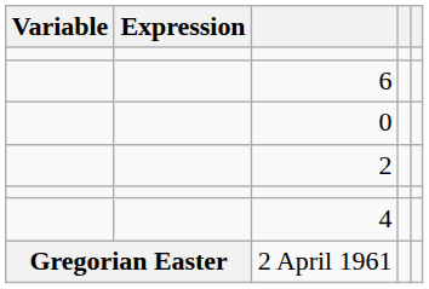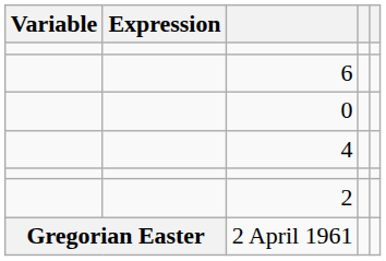 <table class="wikitable" style="text-align: right;">
 <tr>
 <th>Variable</th>
 <th>Expression</th>
 <th></th>
 <th></th>
 <th></th>
 </tr>
 <tr>
 <td></td>
 <td></td>
 <td></td>
 <td></td>
 <td></td>
 </tr>
 <tr>
 <td></td>
 <td></td>
 <td>6</td>
 <td></td>
 <td></td>
 </tr>
 <tr>
 <td></td>
 <td></td>
 <td>0</td>
 <td></td>
 <td></td>
 </tr>
 <tr>
-<td title="day of the month"></td>
+<td title="month"></td>
 <td></td>
-<td>2</td>
+<td>4</td>
 <td></td>
 <td></td>
 </tr>
 <tr>
 <td></td>
 <td></td>
 <td></td>
 <td></td>
 <td></td>
 </tr>
 <tr>
-<td title="month"></td>
+<td title="day of the month"></td>
 <td></td>
-<td>4</td>
+<td>2</td>
 <td></td>
 <td></td>
 </tr>
 <tr>
 <th colspan=2>Gregorian Easter</th>
 <td>2 April 1961</td>
 <td>  </td>
 <td>  </td>
 </tr>
 </table>
